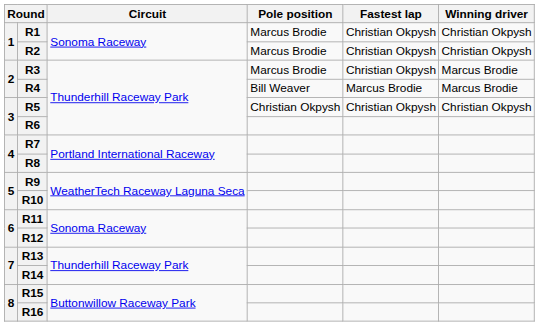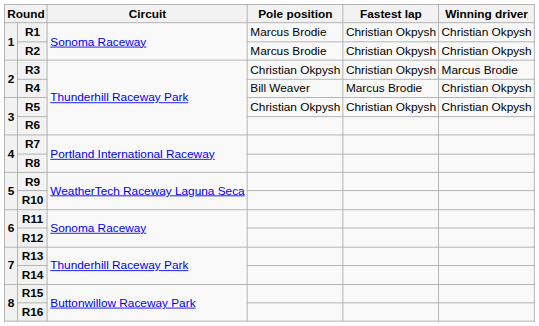 <table class="wikitable" style="font-size: 85%;">
 <tr>
 <th colspan="2">Round</th>
 <th>Circuit</th>
 <th>Pole position</th>
 <th>Fastest lap</th>
 <th>Winning driver</th>
 </tr>
 <tr>
 <th rowspan="2">1</th>
 <th>R1</th>
 <td rowspan="2"><a href='#'>Sonoma Raceway</a></td>
 <td> Marcus Brodie</td>
 <td> Christian Okpysh</td>
 <td> Christian Okpysh</td>
 </tr>
 <tr>
 <th>R2</th>
 <td> Marcus Brodie</td>
 <td> Christian Okpysh</td>
 <td> Christian Okpysh</td>
 </tr>
 <tr>
 <th rowspan="2">2</th>
 <th>R3</th>
 <td rowspan="4"><a href='#'>Thunderhill Raceway Park</a></td>
-<td> Marcus Brodie</td>
+<td> Christian Okpysh</td>
 <td> Christian Okpysh</td>
 <td> Marcus Brodie</td>
 </tr>
 <tr>
 <th>R4</th>
 <td> Bill Weaver</td>
 <td> Marcus Brodie</td>
-<td> Marcus Brodie</td>
+<td> Christian Okpysh</td>
 </tr>
 <tr>
 <th rowspan="2">3</th>
 <th>R5</th>
 <td> Christian Okpysh</td>
 <td> Christian Okpysh</td>
 <td> Christian Okpysh</td>
 </tr>
 <tr>
 <th>R6</th>
 <td></td>
 <td></td>
 <td></td>
 </tr>
 <tr>
 <th rowspan="2">4</th>
 <th>R7</th>
 <td rowspan="2"><a href='#'>Portland International Raceway</a></td>
 <td></td>
 <td></td>
 <td></td>
 </tr>
 <tr>
 <th>R8</th>
 <td></td>
 <td></td>
 <td></td>
 </tr>
 <tr>
 <th rowspan="2">5</th>
 <th>R9</th>
 <td rowspan="2"><a href='#'>WeatherTech Raceway Laguna Seca</a></td>
 <td></td>
 <td></td>
 <td></td>
 </tr>
 <tr>
 <th>R10</th>
 <td></td>
 <td></td>
 <td></td>
 </tr>
 <tr>
 <th rowspan="2">6</th>
 <th>R11</th>
 <td rowspan="2"><a href='#'>Sonoma Raceway</a></td>
 <td></td>
 <td></td>
 <td></td>
 </tr>
 <tr>
 <th>R12</th>
 <td></td>
 <td></td>
 <td></td>
 </tr>
 <tr>
 <th rowspan="2">7</th>
 <th>R13</th>
 <td rowspan="2"><a href='#'>Thunderhill Raceway Park</a></td>
 <td></td>
 <td></td>
 <td></td>
 </tr>
 <tr>
 <th>R14</th>
 <td></td>
 <td></td>
 <td></td>
 </tr>
 <tr>
 <th rowspan="2">8</th>
 <th>R15</th>
 <td rowspan="2"><a href='#'>Buttonwillow Raceway Park</a></td>
 <td></td>
 <td></td>
 <td></td>
 </tr>
 <tr>
 <th>R16</th>
 <td></td>
 <td></td>
 <td></td>
 </tr>
 </table>
